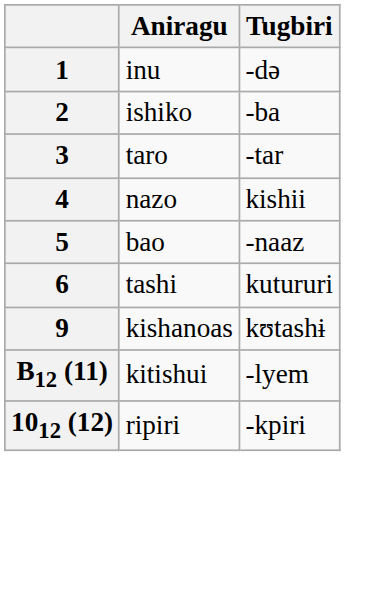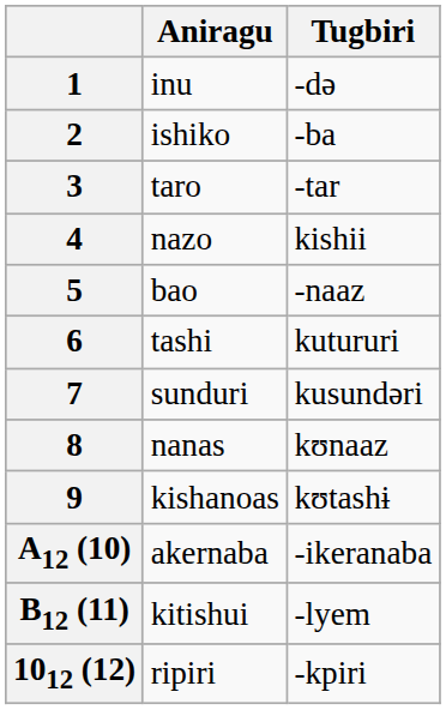 <table class="wikitable">
 <tr>
 <th></th>
 <th>Aniragu</th>
 <th>Tugbiri</th>
 </tr>
 <tr>
 <th>1</th>
 <td>inu</td>
 <td>-də</td>
 </tr>
 <tr>
 <th>2</th>
 <td>ishiko</td>
 <td>-ba</td>
 </tr>
 <tr>
 <th>3</th>
 <td>taro</td>
 <td>-tar</td>
 </tr>
 <tr>
 <th>4</th>
 <td>nazo</td>
 <td>kishii</td>
 </tr>
 <tr>
 <th>5</th>
 <td>bao</td>
 <td>-naaz</td>
 </tr>
 <tr>
 <th>6</th>
 <td>tashi</td>
 <td>kutururi</td>
 </tr>
 <tr>
+<th>7</th>
+<td>sunduri</td>
+<td>kusundəri</td>
+</tr>
+<tr>
+<th>8</th>
+<td>nanas</td>
+<td>kʊnaaz</td>
+</tr>
+<tr>
 <th>9</th>
 <td>kishanoas</td>
 <td>kʊtashɨ</td>
+</tr>
+<tr>
+<th>A<sub>12</sub> (10)</th>
+<td>akernaba</td>
+<td>-ikeranaba</td>
 </tr>
 <tr>
 <th>B<sub>12</sub> (11)</th>
 <td>kitishui</td>
 <td>-lyem</td>
 </tr>
 <tr>
 <th>10<sub>12</sub> (12)</th>
 <td>ripiri</td>
 <td>-kpiri</td>
 </tr>
 </table>
